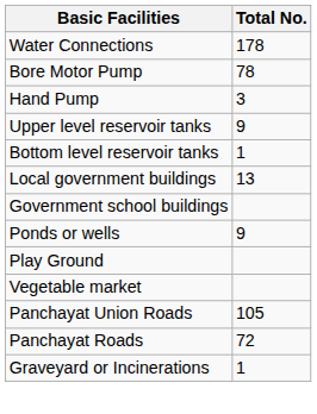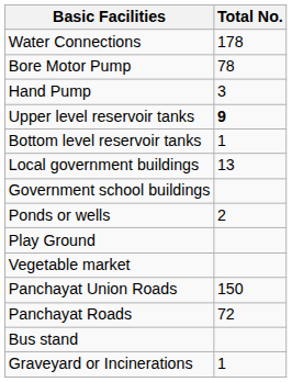 <table class="wikitable">
 <tr>
 <th>Basic Facilities</th>
 <th>Total No.</th>
 </tr>
 <tr>
 <td>Water Connections</td>
 <td>178</td>
 </tr>
 <tr>
 <td>Bore Motor Pump</td>
 <td>78</td>
 </tr>
 <tr>
 <td>Hand Pump</td>
 <td>3</td>
 </tr>
 <tr>
 <td>Upper level reservoir tanks</td>
-<td>9</td>
+<td><strong>9</strong></td>
 </tr>
 <tr>
 <td>Bottom level reservoir tanks</td>
 <td>1</td>
 </tr>
 <tr>
 <td>Local government buildings</td>
 <td>13</td>
 </tr>
 <tr>
 <td>Government school buildings</td>
 <td></td>
 </tr>
 <tr>
 <td>Ponds or wells</td>
-<td>9</td>
+<td>2</td>
 </tr>
 <tr>
 <td>Play Ground</td>
 <td></td>
 </tr>
 <tr>
 <td>Vegetable market</td>
 <td></td>
 </tr>
 <tr>
 <td>Panchayat Union Roads</td>
-<td>105</td>
+<td>150</td>
 </tr>
 <tr>
 <td>Panchayat Roads</td>
 <td>72</td>
 </tr>
 <tr>
+<td>Bus stand</td>
+<td></td>
+</tr>
+<tr>
 <td>Graveyard or Incinerations</td>
 <td>1</td>
 </tr>
 </table>
